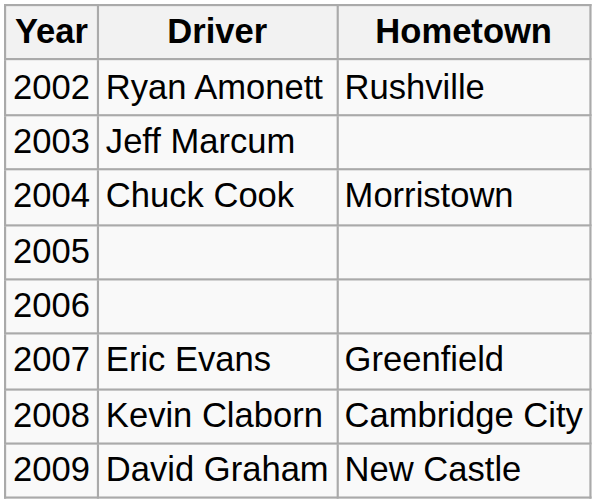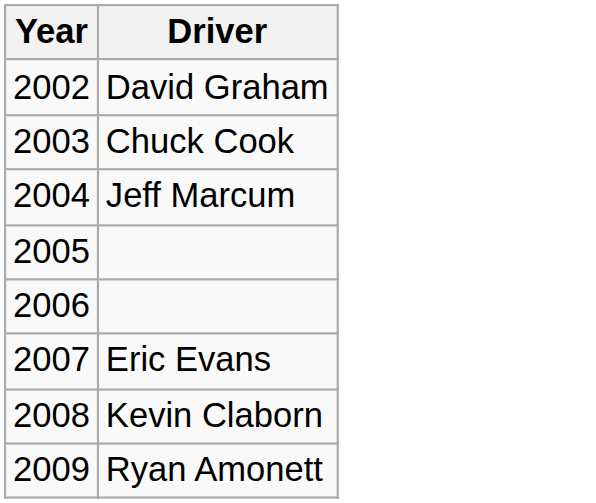 <table class="wikitable">
 <tr>
 <th>Year</th>
 <th>Driver</th>
-<th>Hometown</th>
 </tr>
 <tr>
 <td>2002</td>
-<td>Ryan Amonett</td>
-<td>Rushville</td>
+<td>David Graham</td>
 </tr>
 <tr>
 <td>2003</td>
-<td>Jeff Marcum</td>
-<td></td>
+<td>Chuck Cook</td>
 </tr>
 <tr>
 <td>2004</td>
-<td>Chuck Cook</td>
-<td>Morristown</td>
+<td>Jeff Marcum</td>
 </tr>
 <tr>
 <td>2005</td>
-<td></td>
 <td></td>
 </tr>
 <tr>
 <td>2006</td>
 <td></td>
-<td></td>
 </tr>
 <tr>
 <td>2007</td>
 <td>Eric Evans</td>
-<td>Greenfield</td>
 </tr>
 <tr>
 <td>2008</td>
 <td>Kevin Claborn</td>
-<td>Cambridge City</td>
 </tr>
 <tr>
 <td>2009</td>
-<td>David Graham</td>
-<td>New Castle</td>
+<td>Ryan Amonett</td>
 </tr>
 </table>
